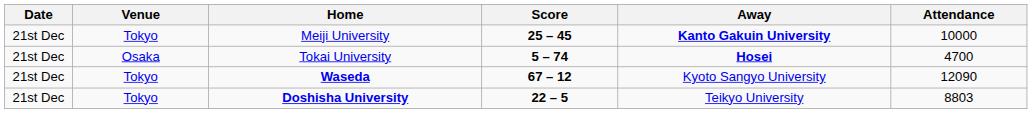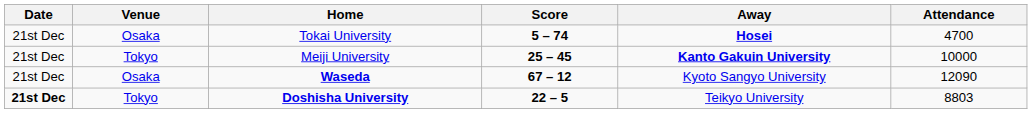 <table class="wikitable" style="text-align: center;">
 <tr>
 <th width=5%>Date</th>
 <th width=10%>Venue</th>
 <th width=20%>Home</th>
 <th width=10%>Score</th>
 <th width=20%>Away</th>
 <th width=10%>Attendance</th>
+</tr>
+<tr>
+<td>21st Dec</td>
+<td><a href='#'>Osaka</a></td>
+<td><a href='#'>Tokai University</a></td>
+<td><strong>5 – 74</strong><br></td>
+<td><strong><a href='#'>Hosei</a></strong></td>
+<td>4700</td>
 </tr>
 <tr>
 <td>21st Dec</td>
 <td><a href='#'>Tokyo</a></td>
 <td><a href='#'>Meiji University</a></td>
 <td><strong>25 – 45</strong><br></td>
 <td><strong><a href='#'>Kanto Gakuin University</a></strong></td>
 <td>10000</td>
 </tr>
 <tr>
 <td>21st Dec</td>
 <td><a href='#'>Osaka</a></td>
-<td><a href='#'>Tokai University</a></td>
-<td><strong>5 – 74</strong><br></td>
-<td><strong><a href='#'>Hosei</a></strong></td>
-<td>4700</td>
-</tr>
-<tr>
-<td>21st Dec</td>
-<td><a href='#'>Tokyo</a></td>
 <td><strong><a href='#'>Waseda</a></strong></td>
 <td><strong>67 – 12</strong><br></td>
 <td><a href='#'>Kyoto Sangyo University</a></td>
 <td>12090</td>
 </tr>
 <tr>
-<td>21st Dec</td>
+<td><strong>21st Dec</strong></td>
 <td><a href='#'>Tokyo</a></td>
 <td><strong><a href='#'>Doshisha University</a></strong></td>
 <td><strong>22 – 5</strong><br></td>
 <td><a href='#'>Teikyo University</a></td>
 <td>8803</td>
 </tr>
 </table>
